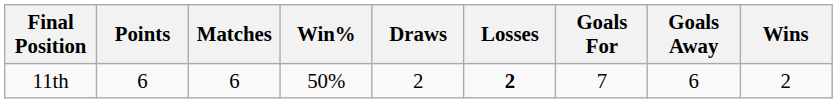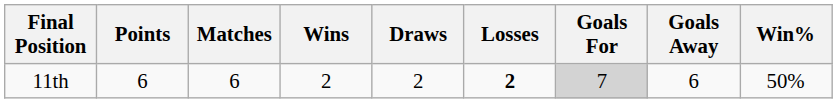 <table class="wikitable" style="font-size: 95%; text-align: center;">
 <tr>
 <th width=60>Final Position</th>
 <th width=60>Points</th>
 <th width=60>Matches</th>
-<th width=60>Win%</th>
+<th width=60>Wins</th>
 <th width=60>Draws</th>
 <th width=60>Losses</th>
 <th width=60>Goals For</th>
 <th width=60>Goals Away</th>
-<th width=60>Wins</th>
+<th width=60>Win%</th>
 </tr>
 <tr>
 <td>11th</td>
 <td>6</td>
 <td>6</td>
-<td>50%</td>
+<td>2</td>
 <td>2</td>
 <td><strong>2</strong></td>
-<td>7</td>
+<td style="background: lightgrey;">7</td>
 <td>6</td>
-<td>2</td>
+<td>50%</td>
 </tr>
 </table>
